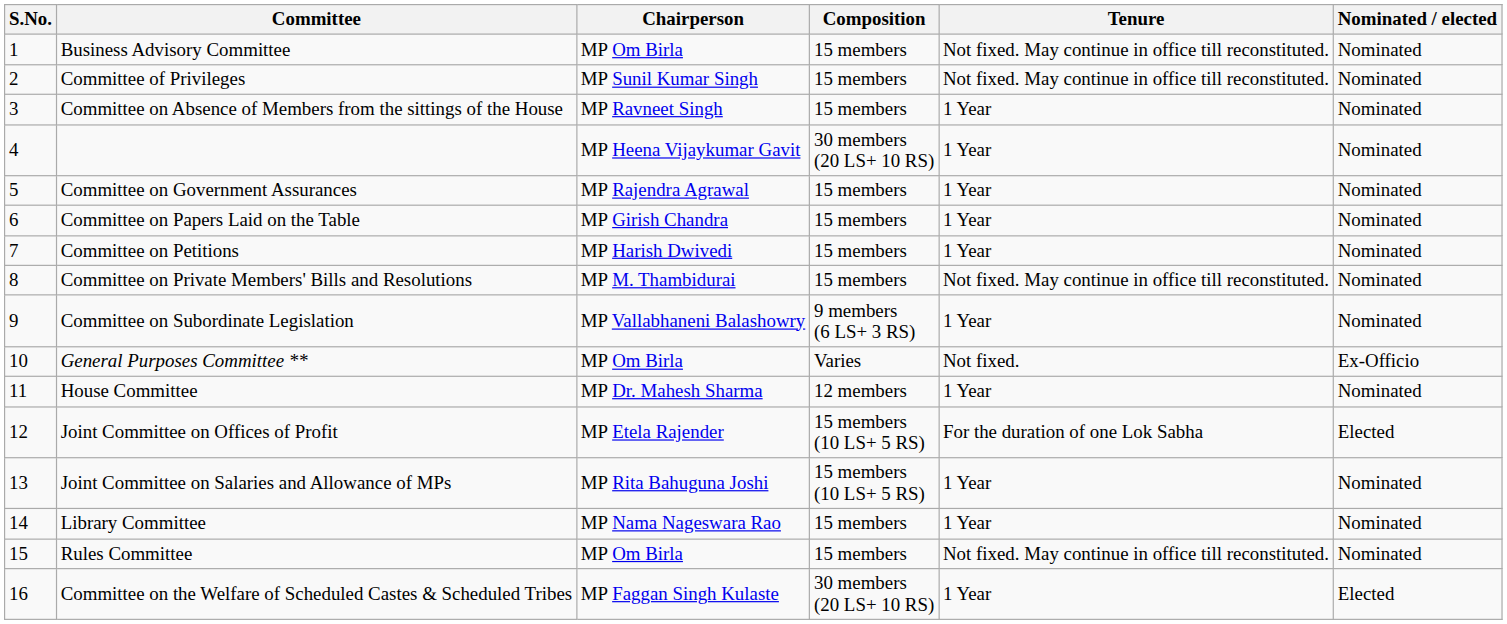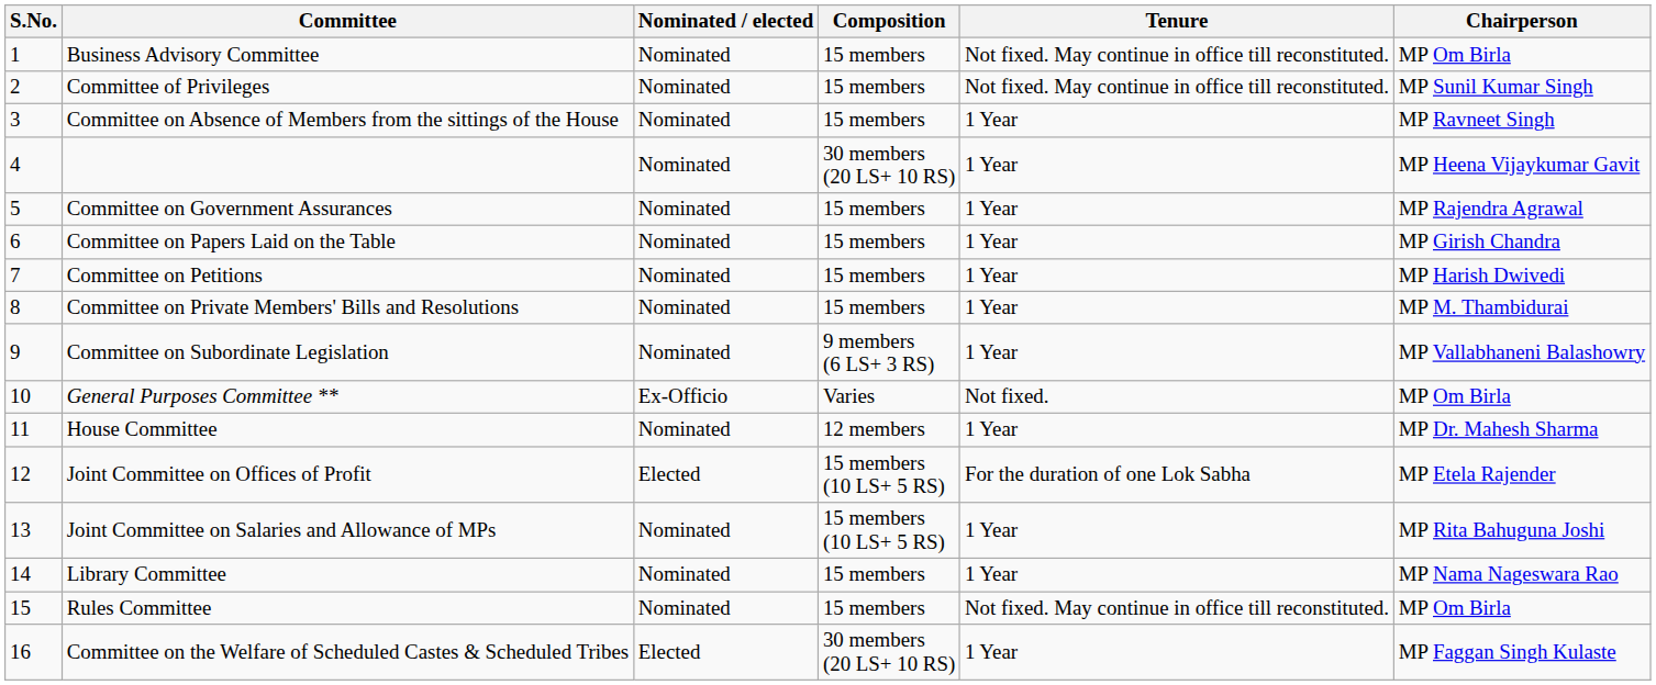 <table class="wikitable sortable collapsible" ">
 <tr style="text-align: left; background:#f0f0f0;">
 <th scope="col">S.No.</th>
 <th scope="col">Committee</th>
-<th scope="col">Chairperson</th>
+<th>Nominated / elected</th>
 <th>Composition</th>
 <th>Tenure</th>
-<th>Nominated / elected</th>
+<th scope="col">Chairperson</th>
 </tr>
 <tr>
 <td>1</td>
 <td>Business Advisory Committee</td>
-<td>MP <a href='#'>Om Birla</a></td>
+<td>Nominated</td>
 <td>15 members</td>
 <td>Not fixed. May continue in office till reconstituted.</td>
-<td>Nominated</td>
+<td>MP <a href='#'>Om Birla</a></td>
 </tr>
 <tr>
 <td>2</td>
 <td>Committee of Privileges</td>
-<td>MP <a href='#'>Sunil Kumar Singh</a></td>
+<td>Nominated</td>
 <td>15 members</td>
 <td>Not fixed. May continue in office till reconstituted.</td>
-<td>Nominated</td>
+<td>MP <a href='#'>Sunil Kumar Singh</a></td>
 </tr>
 <tr>
 <td>3</td>
 <td>Committee on Absence of Members from the sittings of the House</td>
-<td>MP <a href='#'>Ravneet Singh</a></td>
+<td>Nominated</td>
 <td>15 members</td>
 <td>1 Year</td>
-<td>Nominated</td>
+<td>MP <a href='#'>Ravneet Singh</a></td>
 </tr>
 <tr>
 <td>4</td>
 <td></td>
-<td>MP <a href='#'>Heena Vijaykumar Gavit</a></td>
+<td>Nominated</td>
 <td>30 members<br>(20 LS+ 10 RS)</td>
 <td>1 Year</td>
-<td>Nominated</td>
+<td>MP <a href='#'>Heena Vijaykumar Gavit</a></td>
 </tr>
 <tr>
 <td>5</td>
 <td>Committee on Government Assurances</td>
-<td>MP <a href='#'>Rajendra Agrawal</a></td>
+<td>Nominated</td>
 <td>15 members</td>
 <td>1 Year</td>
-<td>Nominated</td>
+<td>MP <a href='#'>Rajendra Agrawal</a></td>
 </tr>
 <tr>
 <td>6</td>
 <td>Committee on Papers Laid on the Table</td>
-<td>MP <a href='#'>Girish Chandra</a></td>
+<td>Nominated</td>
 <td>15 members</td>
 <td>1 Year</td>
-<td>Nominated</td>
+<td>MP <a href='#'>Girish Chandra</a></td>
 </tr>
 <tr>
 <td>7</td>
 <td>Committee on Petitions</td>
-<td>MP <a href='#'>Harish Dwivedi</a></td>
+<td>Nominated</td>
 <td>15 members</td>
 <td>1 Year</td>
-<td>Nominated</td>
+<td>MP <a href='#'>Harish Dwivedi</a></td>
 </tr>
 <tr>
 <td>8</td>
 <td>Committee on Private Members' Bills and Resolutions</td>
+<td>Nominated</td>
+<td>15 members</td>
+<td>1 Year</td>
 <td>MP <a href='#'>M. Thambidurai</a></td>
-<td>15 members</td>
-<td>Not fixed. May continue in office till reconstituted.</td>
-<td>Nominated</td>
 </tr>
 <tr>
 <td>9</td>
 <td>Committee on Subordinate Legislation</td>
-<td>MP <a href='#'>Vallabhaneni Balashowry</a></td>
+<td>Nominated</td>
 <td>9 members<br>(6 LS+ 3 RS)</td>
 <td>1 Year</td>
-<td>Nominated</td>
+<td>MP <a href='#'>Vallabhaneni Balashowry</a></td>
 </tr>
 <tr>
 <td>10</td>
 <td><em>General Purposes Committee **</em></td>
-<td>MP <a href='#'>Om Birla</a></td>
+<td>Ex-Officio</td>
 <td>Varies</td>
 <td>Not fixed.</td>
-<td>Ex-Officio</td>
+<td>MP <a href='#'>Om Birla</a></td>
 </tr>
 <tr>
 <td>11</td>
 <td>House Committee</td>
-<td>MP <a href='#'>Dr. Mahesh Sharma</a></td>
+<td>Nominated</td>
 <td>12 members</td>
 <td>1 Year</td>
-<td>Nominated</td>
+<td>MP <a href='#'>Dr. Mahesh Sharma</a></td>
 </tr>
 <tr>
 <td>12</td>
 <td>Joint Committee on Offices of Profit</td>
-<td>MP <a href='#'>Etela Rajender</a></td>
+<td>Elected</td>
 <td>15 members<br>(10 LS+ 5 RS)</td>
 <td>For the duration of one Lok Sabha</td>
-<td>Elected</td>
+<td>MP <a href='#'>Etela Rajender</a></td>
 </tr>
 <tr>
 <td>13</td>
 <td>Joint Committee on Salaries and Allowance of MPs</td>
-<td>MP <a href='#'>Rita Bahuguna Joshi</a></td>
+<td>Nominated</td>
 <td>15 members<br>(10 LS+ 5 RS)</td>
 <td>1 Year</td>
-<td>Nominated</td>
+<td>MP <a href='#'>Rita Bahuguna Joshi</a></td>
 </tr>
 <tr>
 <td>14</td>
 <td>Library Committee</td>
-<td>MP <a href='#'>Nama Nageswara Rao</a></td>
+<td>Nominated</td>
 <td>15 members</td>
 <td>1 Year</td>
-<td>Nominated</td>
+<td>MP <a href='#'>Nama Nageswara Rao</a></td>
 </tr>
 <tr>
 <td>15</td>
 <td>Rules Committee</td>
-<td>MP <a href='#'>Om Birla</a></td>
+<td>Nominated</td>
 <td>15 members</td>
 <td>Not fixed. May continue in office till reconstituted.</td>
-<td>Nominated</td>
+<td>MP <a href='#'>Om Birla</a></td>
 </tr>
 <tr>
 <td>16</td>
 <td>Committee on the Welfare of Scheduled Castes & Scheduled Tribes</td>
-<td>MP <a href='#'>Faggan Singh Kulaste</a></td>
+<td>Elected</td>
 <td>30 members<br>(20 LS+ 10 RS)</td>
 <td>1 Year</td>
-<td>Elected</td>
+<td>MP <a href='#'>Faggan Singh Kulaste</a></td>
 </tr>
 </table>
